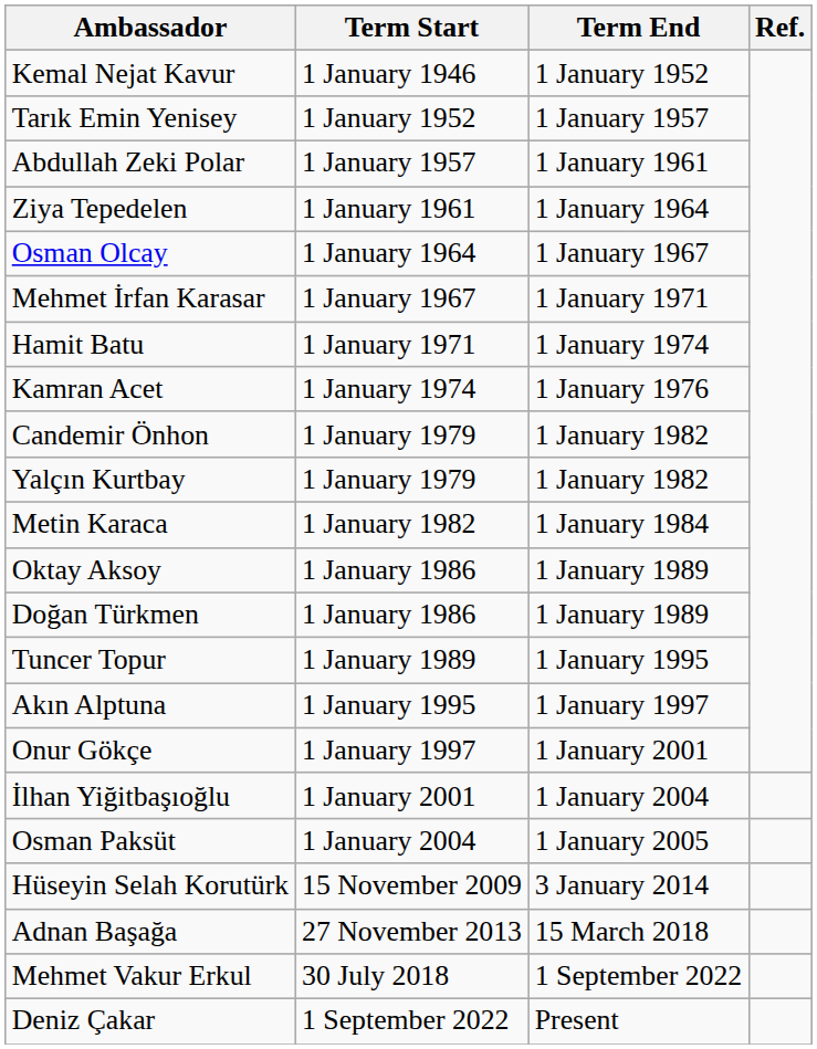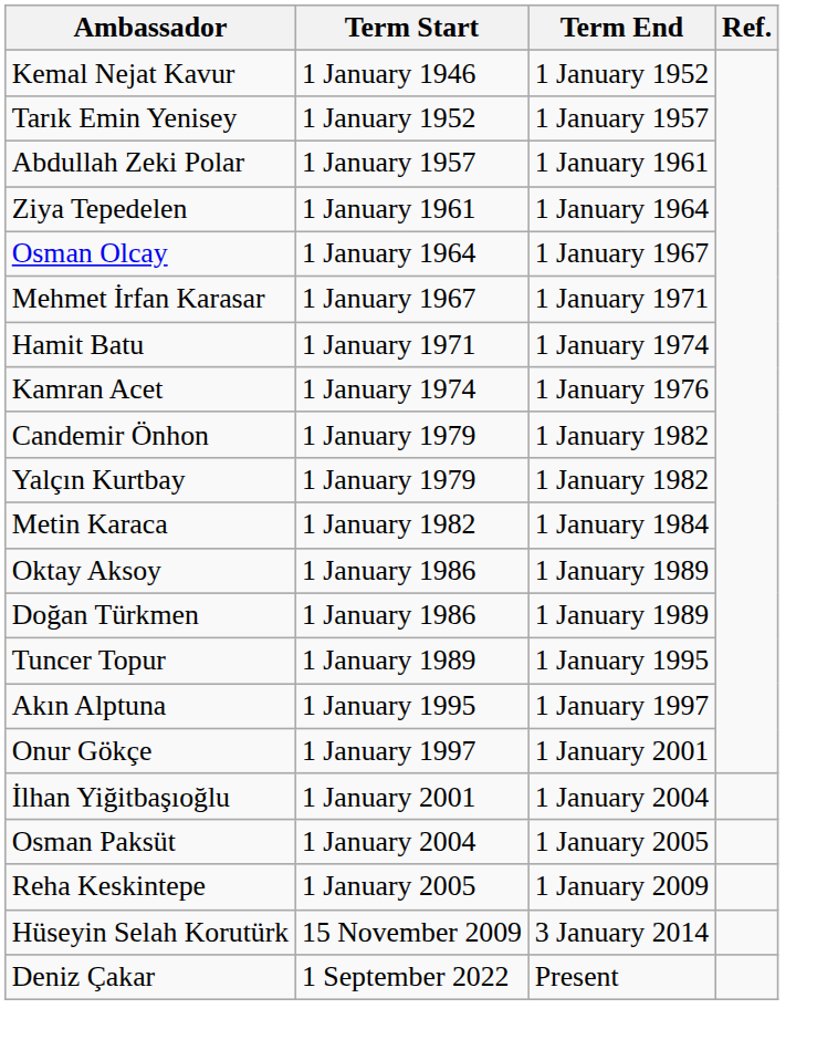 <table class="wikitable">
 <tr>
 <th>Ambassador</th>
 <th>Term Start</th>
 <th>Term End</th>
 <th>Ref.</th>
 </tr>
 <tr>
 <td>Kemal Nejat Kavur</td>
 <td>1 January 1946</td>
 <td>1 January 1952</td>
 <td rowspan="16"></td>
 </tr>
 <tr>
 <td>Tarık Emin Yenisey</td>
 <td>1 January 1952</td>
 <td>1 January 1957</td>
 </tr>
 <tr>
 <td>Abdullah Zeki Polar</td>
 <td>1 January 1957</td>
 <td>1 January 1961</td>
 </tr>
 <tr>
 <td>Ziya Tepedelen</td>
 <td>1 January 1961</td>
 <td>1 January 1964</td>
 </tr>
 <tr>
 <td><a href='#'>Osman Olcay</a></td>
 <td>1 January 1964</td>
 <td>1 January 1967</td>
 </tr>
 <tr>
 <td>Mehmet İrfan Karasar</td>
 <td>1 January 1967</td>
 <td>1 January 1971</td>
 </tr>
 <tr>
 <td>Hamit Batu</td>
 <td>1 January 1971</td>
 <td>1 January 1974</td>
 </tr>
 <tr>
 <td>Kamran Acet</td>
 <td>1 January 1974</td>
 <td>1 January 1976</td>
 </tr>
 <tr>
 <td>Candemir Önhon</td>
 <td>1 January 1979</td>
 <td>1 January 1982</td>
 </tr>
 <tr>
 <td>Yalçın Kurtbay</td>
 <td>1 January 1979</td>
 <td>1 January 1982</td>
 </tr>
 <tr>
 <td>Metin Karaca</td>
 <td>1 January 1982</td>
 <td>1 January 1984</td>
 </tr>
 <tr>
 <td>Oktay Aksoy</td>
 <td>1 January 1986</td>
 <td>1 January 1989</td>
 </tr>
 <tr>
 <td>Doğan Türkmen</td>
 <td>1 January 1986</td>
 <td>1 January 1989</td>
 </tr>
 <tr>
 <td>Tuncer Topur</td>
 <td>1 January 1989</td>
 <td>1 January 1995</td>
 </tr>
 <tr>
 <td>Akın Alptuna</td>
 <td>1 January 1995</td>
 <td>1 January 1997</td>
 </tr>
 <tr>
 <td>Onur Gökçe</td>
 <td>1 January 1997</td>
 <td>1 January 2001</td>
 </tr>
 <tr>
 <td>İlhan Yiğitbaşıoğlu</td>
 <td>1 January 2001</td>
 <td>1 January 2004</td>
 <td></td>
 </tr>
 <tr>
 <td>Osman Paksüt</td>
 <td>1 January 2004</td>
 <td>1 January 2005</td>
 <td></td>
 </tr>
 <tr>
+<td>Reha Keskintepe</td>
+<td>1 January 2005</td>
+<td>1 January 2009</td>
+<td></td>
+</tr>
+<tr>
 <td>Hüseyin Selah Korutürk</td>
 <td>15 November 2009</td>
 <td>3 January 2014</td>
-<td></td>
-</tr>
-<tr>
-<td>Adnan Başağa</td>
-<td>27 November 2013</td>
-<td>15 March 2018</td>
-<td></td>
-</tr>
-<tr>
-<td>Mehmet Vakur Erkul</td>
-<td>30 July 2018</td>
-<td>1 September 2022</td>
 <td></td>
 </tr>
 <tr>
 <td>Deniz Çakar</td>
 <td>1 September 2022</td>
 <td>Present</td>
 <td></td>
 </tr>
 </table>
